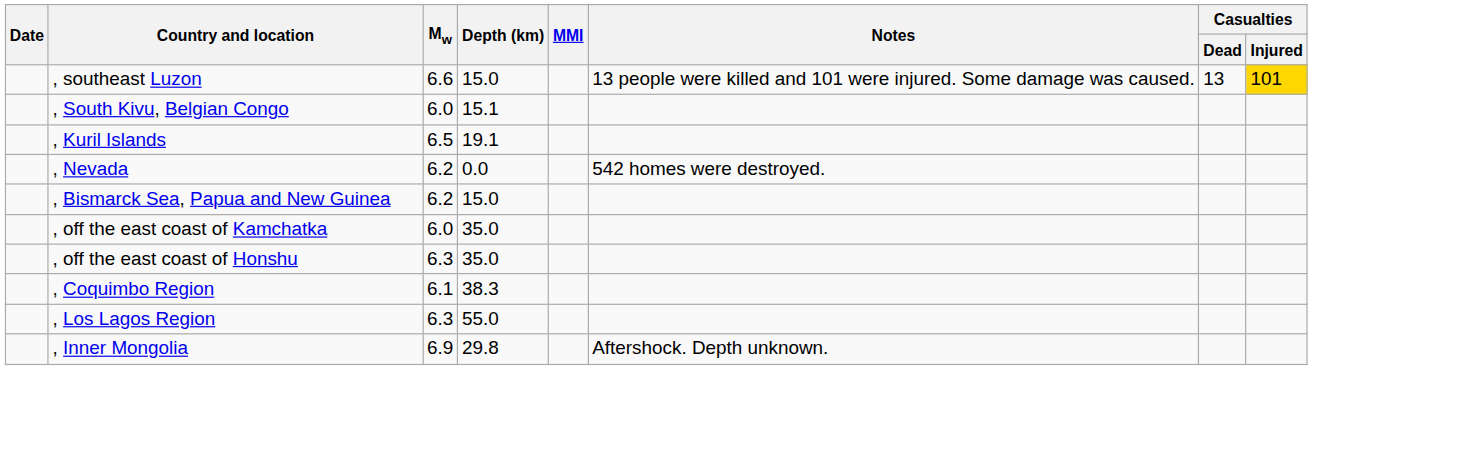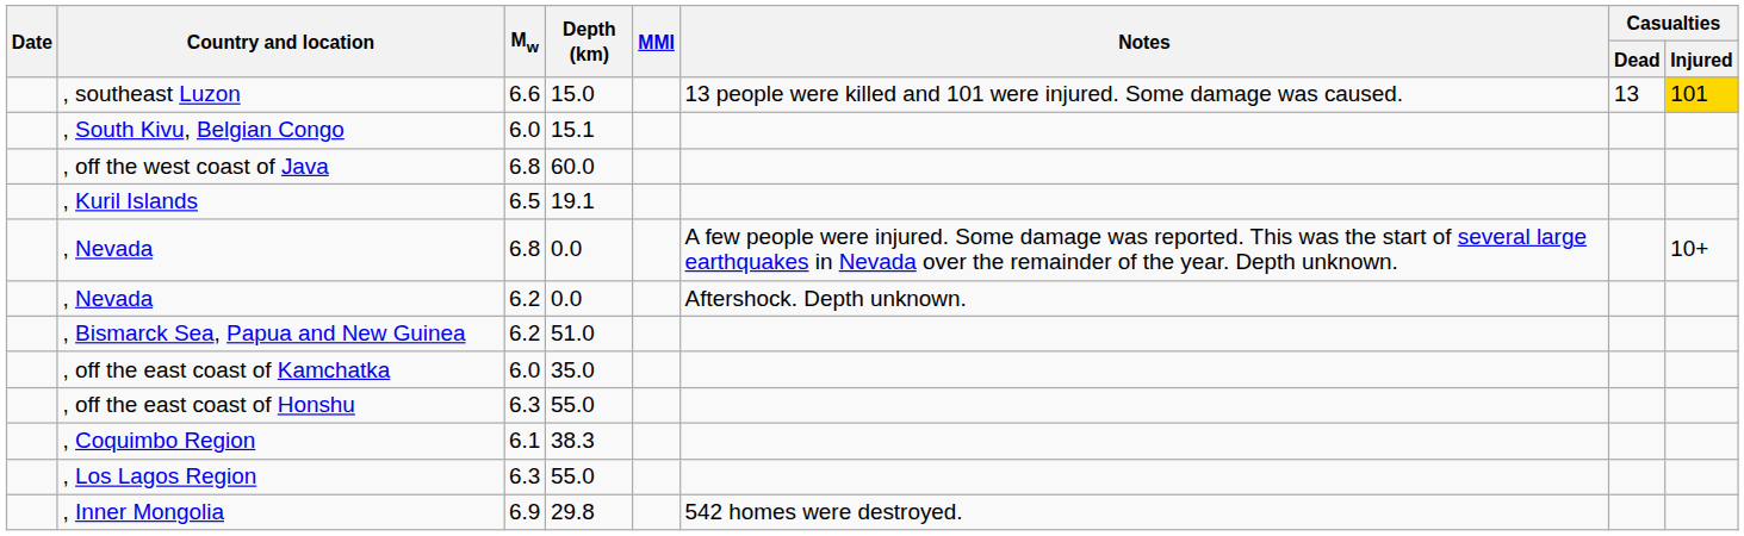 <table class="wikitable sortable sort-under" style="border:1px black; margin-left:1em;">
 <tr>
 <th rowspan="2"><small>Date</small></th>
 <th rowspan="2" style="width: 310px"><small>Country and location</small></th>
 <th rowspan="2"><small>M<sub>w</sub></small></th>
 <th rowspan="2"><small>Depth (km)</small></th>
 <th rowspan="2"><small><a href='#'>MMI</a></small></th>
 <th rowspan="2" class="unsortable"><small>Notes</small></th>
 <th colspan="2"><small>Casualties</small></th>
 </tr>
 <tr>
 <th><small>Dead</small></th>
 <th><small>Injured</small></th>
 </tr>
 <tr>
 <td></td>
 <td>, southeast <a href='#'>Luzon</a></td>
 <td>6.6</td>
 <td>15.0</td>
 <td></td>
 <td>13 people were killed and 101 were injured. Some damage was caused.</td>
 <td>13</td>
 <td style="background: gold;">101</td>
 </tr>
 <tr>
 <td></td>
 <td>, <a href='#'>South Kivu</a>, <a href='#'>Belgian Congo</a></td>
 <td>6.0</td>
 <td>15.1</td>
 <td></td>
 <td></td>
 <td></td>
 <td></td>
 </tr>
 <tr>
 <td></td>
+<td>, off the west coast of <a href='#'>Java</a></td>
+<td>6.8</td>
+<td>60.0</td>
+<td></td>
+<td></td>
+<td></td>
+<td></td>
+</tr>
+<tr>
+<td></td>
 <td>, <a href='#'>Kuril Islands</a></td>
 <td>6.5</td>
 <td>19.1</td>
 <td></td>
 <td></td>
 <td></td>
 <td></td>
 </tr>
 <tr>
 <td></td>
 <td>, <a href='#'>Nevada</a></td>
+<td>6.8</td>
+<td>0.0</td>
+<td></td>
+<td>A few people were injured. Some damage was reported. This was the start of <a href='#'>several large earthquakes</a> in <a href='#'>Nevada</a> over the remainder of the year. Depth unknown.</td>
+<td></td>
+<td>10+</td>
+</tr>
+<tr>
+<td></td>
+<td>, <a href='#'>Nevada</a></td>
 <td>6.2</td>
 <td>0.0</td>
 <td></td>
-<td>542 homes were destroyed.</td>
+<td>Aftershock. Depth unknown.</td>
 <td></td>
 <td></td>
 </tr>
 <tr>
 <td></td>
 <td>, <a href='#'>Bismarck Sea</a>, <a href='#'>Papua and New Guinea</a></td>
 <td>6.2</td>
-<td>15.0</td>
+<td>51.0</td>
 <td></td>
 <td></td>
 <td></td>
 <td></td>
 </tr>
 <tr>
 <td></td>
 <td>, off the east coast of <a href='#'>Kamchatka</a></td>
 <td>6.0</td>
 <td>35.0</td>
 <td></td>
 <td></td>
 <td></td>
 <td></td>
 </tr>
 <tr>
 <td></td>
 <td>, off the east coast of <a href='#'>Honshu</a></td>
 <td>6.3</td>
-<td>35.0</td>
+<td>55.0</td>
 <td></td>
 <td></td>
 <td></td>
 <td></td>
 </tr>
 <tr>
 <td></td>
 <td>, <a href='#'>Coquimbo Region</a></td>
 <td>6.1</td>
 <td>38.3</td>
 <td></td>
 <td></td>
 <td></td>
 <td></td>
 </tr>
 <tr>
 <td></td>
 <td>, <a href='#'>Los Lagos Region</a></td>
 <td>6.3</td>
 <td>55.0</td>
 <td></td>
 <td></td>
 <td></td>
 <td></td>
 </tr>
 <tr>
 <td></td>
 <td>, <a href='#'>Inner Mongolia</a></td>
 <td>6.9</td>
 <td>29.8</td>
 <td></td>
-<td>Aftershock. Depth unknown.</td>
+<td>542 homes were destroyed.</td>
 <td></td>
 <td></td>
 </tr>
 </table>
